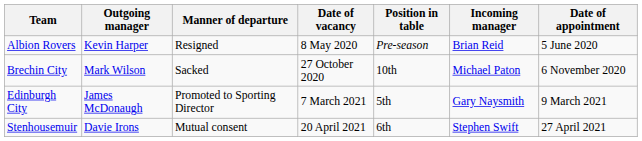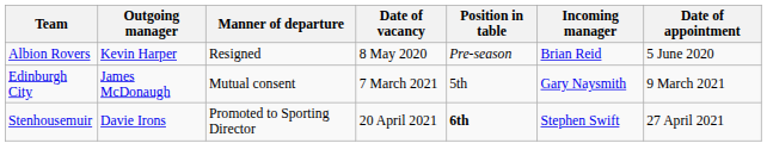 <table class="wikitable sortable">
 <tr>
 <th>Team</th>
 <th>Outgoing manager</th>
 <th>Manner of departure</th>
 <th>Date of vacancy</th>
 <th>Position in table</th>
 <th>Incoming manager</th>
 <th>Date of appointment</th>
 </tr>
 <tr>
 <td><a href='#'>Albion Rovers</a></td>
 <td> <a href='#'>Kevin Harper</a></td>
 <td>Resigned</td>
 <td>8 May 2020</td>
 <td><em>Pre-season</em></td>
 <td> <a href='#'>Brian Reid</a></td>
 <td>5 June 2020</td>
 </tr>
 <tr>
-<td><a href='#'>Brechin City</a></td>
-<td> <a href='#'>Mark Wilson</a></td>
-<td>Sacked</td>
-<td>27 October 2020</td>
-<td>10th</td>
-<td> <a href='#'>Michael Paton</a></td>
-<td>6 November 2020</td>
-</tr>
-<tr>
 <td><a href='#'>Edinburgh City</a></td>
 <td> <a href='#'>James McDonaugh</a></td>
-<td>Promoted to Sporting Director</td>
+<td>Mutual consent</td>
 <td>7 March 2021</td>
 <td>5th</td>
 <td> <a href='#'>Gary Naysmith</a></td>
 <td>9 March 2021</td>
 </tr>
 <tr>
 <td><a href='#'>Stenhousemuir</a></td>
 <td> <a href='#'>Davie Irons</a></td>
-<td>Mutual consent</td>
+<td>Promoted to Sporting Director</td>
 <td>20 April 2021</td>
-<td>6th</td>
+<td><strong>6th</strong></td>
 <td> <a href='#'>Stephen Swift</a></td>
 <td>27 April 2021</td>
 </tr>
 </table>
